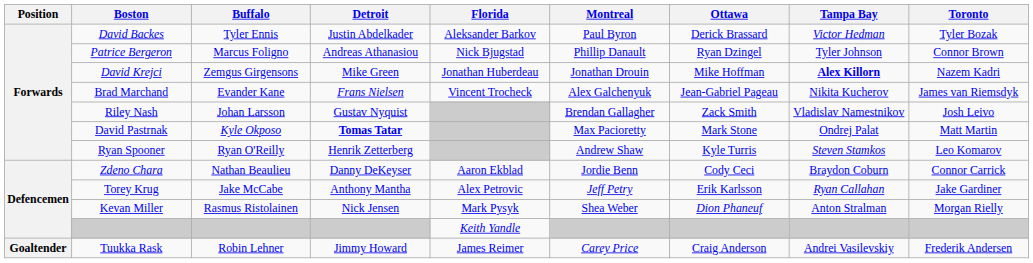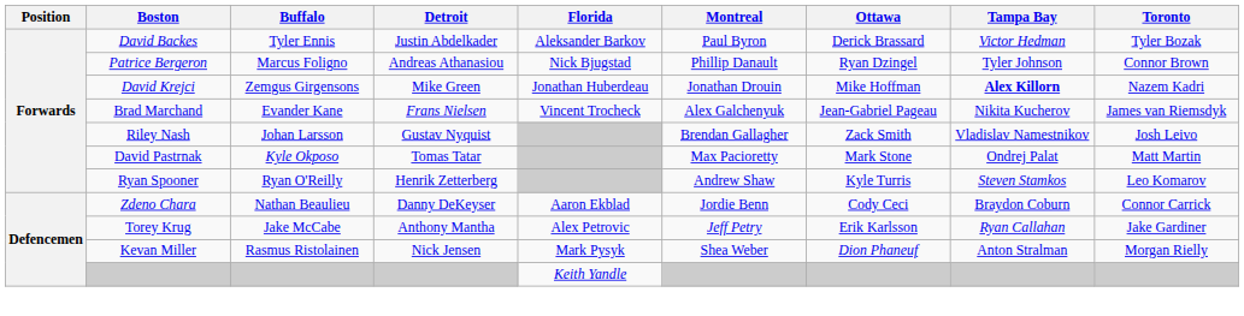 <table class="wikitable" style="font-size:90%;text-align:center;">
 <tr>
 <th scope=col>Position</th>
 <th scope=col width="140"><a href='#'>Boston</a></th>
 <th scope=col width="140"><a href='#'>Buffalo</a></th>
 <th scope=col width="140"><a href='#'>Detroit</a></th>
 <th scope=col width="140"><a href='#'>Florida</a></th>
 <th scope=col width="140"><a href='#'>Montreal</a></th>
 <th scope=col width="140"><a href='#'>Ottawa</a></th>
 <th scope=col width="140"><a href='#'>Tampa Bay</a></th>
 <th scope=col width="140"><a href='#'>Toronto</a></th>
 </tr>
 <tr>
 <th scope="row" rowspan="7">Forwards</th>
 <td><em><a href='#'>David Backes</a></em></td>
 <td><a href='#'>Tyler Ennis</a></td>
 <td><a href='#'>Justin Abdelkader</a></td>
 <td><a href='#'>Aleksander Barkov</a></td>
 <td><a href='#'>Paul Byron</a></td>
 <td><a href='#'>Derick Brassard</a></td>
 <td><em><a href='#'>Victor Hedman</a></em></td>
 <td><a href='#'>Tyler Bozak</a></td>
 </tr>
 <tr>
 <td><em><a href='#'>Patrice Bergeron</a></em></td>
 <td><a href='#'>Marcus Foligno</a></td>
 <td><a href='#'>Andreas Athanasiou</a></td>
 <td><a href='#'>Nick Bjugstad</a></td>
 <td><a href='#'>Phillip Danault</a></td>
 <td><a href='#'>Ryan Dzingel</a></td>
 <td><a href='#'>Tyler Johnson</a></td>
 <td><a href='#'>Connor Brown</a></td>
 </tr>
 <tr>
 <td><em><a href='#'>David Krejci</a></em></td>
 <td><a href='#'>Zemgus Girgensons</a></td>
 <td><a href='#'>Mike Green</a></td>
 <td><a href='#'>Jonathan Huberdeau</a></td>
 <td><a href='#'>Jonathan Drouin</a></td>
 <td><a href='#'>Mike Hoffman</a></td>
 <td><strong><a href='#'>Alex Killorn</a></strong></td>
 <td><a href='#'>Nazem Kadri</a></td>
 </tr>
 <tr>
 <td><a href='#'>Brad Marchand</a></td>
 <td><a href='#'>Evander Kane</a></td>
 <td><em><a href='#'>Frans Nielsen</a></em></td>
 <td><a href='#'>Vincent Trocheck</a></td>
 <td><a href='#'>Alex Galchenyuk</a></td>
 <td><a href='#'>Jean-Gabriel Pageau</a></td>
 <td><a href='#'>Nikita Kucherov</a></td>
 <td><a href='#'>James van Riemsdyk</a></td>
 </tr>
 <tr>
 <td><a href='#'>Riley Nash</a></td>
 <td><a href='#'>Johan Larsson</a></td>
 <td><a href='#'>Gustav Nyquist</a></td>
 <td style="background-color:#CCCCCC"></td>
 <td><a href='#'>Brendan Gallagher</a></td>
 <td><a href='#'>Zack Smith</a></td>
 <td><a href='#'>Vladislav Namestnikov</a></td>
 <td><a href='#'>Josh Leivo</a></td>
 </tr>
 <tr>
 <td><a href='#'>David Pastrnak</a></td>
 <td><em><a href='#'>Kyle Okposo</a></em></td>
-<td><strong><a href='#'>Tomas Tatar</a></strong></td>
+<td><a href='#'>Tomas Tatar</a></td>
 <td style="background-color:#CCCCCC"></td>
 <td><a href='#'>Max Pacioretty</a></td>
 <td><a href='#'>Mark Stone</a></td>
 <td><a href='#'>Ondrej Palat</a></td>
 <td><a href='#'>Matt Martin</a></td>
 </tr>
 <tr>
 <td><a href='#'>Ryan Spooner</a></td>
 <td><a href='#'>Ryan O'Reilly</a></td>
 <td><a href='#'>Henrik Zetterberg</a></td>
 <td style="background-color:#CCCCCC"></td>
 <td><a href='#'>Andrew Shaw</a></td>
 <td><a href='#'>Kyle Turris</a></td>
 <td><em><a href='#'>Steven Stamkos</a></em></td>
 <td><a href='#'>Leo Komarov</a></td>
 </tr>
 <tr>
 <th scope="row" rowspan="4">Defencemen</th>
 <td><em><a href='#'>Zdeno Chara</a></em></td>
 <td><a href='#'>Nathan Beaulieu</a></td>
 <td><a href='#'>Danny DeKeyser</a></td>
 <td><a href='#'>Aaron Ekblad</a></td>
 <td><a href='#'>Jordie Benn</a></td>
 <td><a href='#'>Cody Ceci</a></td>
 <td><a href='#'>Braydon Coburn</a></td>
 <td><a href='#'>Connor Carrick</a></td>
 </tr>
 <tr>
 <td><a href='#'>Torey Krug</a></td>
 <td><a href='#'>Jake McCabe</a></td>
 <td><a href='#'>Anthony Mantha</a></td>
 <td><a href='#'>Alex Petrovic</a></td>
 <td><em><a href='#'>Jeff Petry</a></em></td>
 <td><a href='#'>Erik Karlsson</a></td>
 <td><em><a href='#'>Ryan Callahan</a></em></td>
 <td><a href='#'>Jake Gardiner</a></td>
 </tr>
 <tr>
 <td><a href='#'>Kevan Miller</a></td>
 <td><a href='#'>Rasmus Ristolainen</a></td>
 <td><a href='#'>Nick Jensen</a></td>
 <td><a href='#'>Mark Pysyk</a></td>
 <td><a href='#'>Shea Weber</a></td>
 <td><em><a href='#'>Dion Phaneuf</a></em></td>
 <td><a href='#'>Anton Stralman</a></td>
 <td><a href='#'>Morgan Rielly</a></td>
 </tr>
 <tr>
 <td style="background-color:#CCCCCC"></td>
 <td style="background-color:#CCCCCC"></td>
 <td style="background-color:#CCCCCC"></td>
 <td><em><a href='#'>Keith Yandle</a></em></td>
 <td style="background-color:#CCCCCC"></td>
 <td style="background-color:#CCCCCC"></td>
 <td style="background-color:#CCCCCC"></td>
 <td style="background-color:#CCCCCC"></td>
 </tr>
-<tr>
-<th scope="row">Goaltender</th>
-<td><a href='#'>Tuukka Rask</a></td>
-<td><a href='#'>Robin Lehner</a></td>
-<td><a href='#'>Jimmy Howard</a></td>
-<td><a href='#'>James Reimer</a></td>
-<td><em><a href='#'>Carey Price</a></em></td>
-<td><a href='#'>Craig Anderson</a></td>
-<td><a href='#'>Andrei Vasilevskiy</a></td>
-<td><a href='#'>Frederik Andersen</a></td>
-</tr>
 </table>
